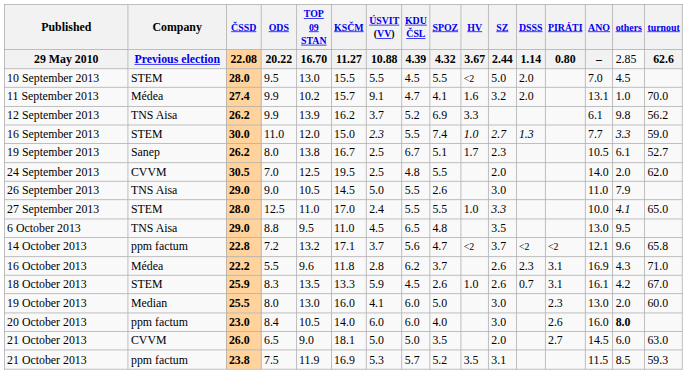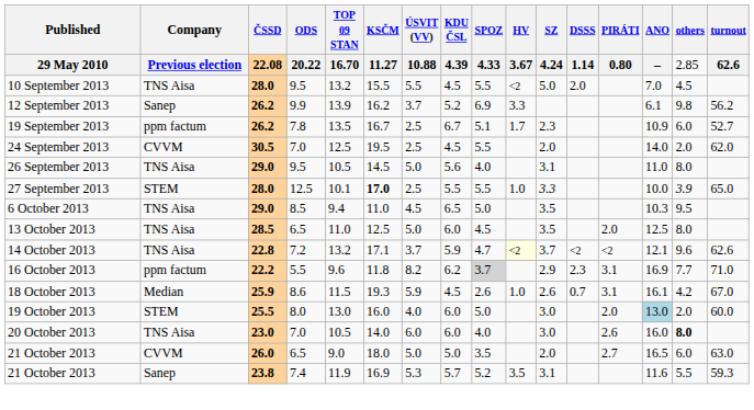 <table class="wikitable" style="text-align:left;">
 <tr>
 <th style="width:160px">Published</th>
 <th style="width:125px">Company</th>
 <th style="width:40px"><a href='#'><small>ČSSD</small></a></th>
 <th style="width:40px"><a href='#'><small>ODS</small></a></th>
 <th style="width:40px"><a href='#'><small>TOP 09</small><br><small>STAN</small></a></th>
 <th style="width:40px"><a href='#'><small>KSČM</small></a></th>
 <th style="width:40px"><a href='#'><small>ÚSVIT</small></a><br><small>(<a href='#'>VV</a>)</small></th>
 <th style="width:30px"><a href='#'><small>KDU<br>ČSL</small></a></th>
 <th style="width:30px"><a href='#'><small>SPOZ</small></a></th>
 <th style="width:30px"><small><a href='#'>HV</a></small></th>
 <th style="width:30px"><a href='#'><small>SZ</small></a></th>
 <th style="width:30px"><a href='#'><small>DSSS</small></a></th>
 <th style="width:30px"><a href='#'><small>PIRÁTI</small></a></th>
 <th style="width:30px"><a href='#'><small>ANO</small></a></th>
 <th><a href='#'><small>others</small></a></th>
 <th><a href='#'><small>turnout</small></a></th>
 </tr>
 <tr>
 <th>29 May 2010</th>
 <th><a href='#'>Previous election</a></th>
 <th style="background:#FFD39B"><strong>22.08</strong></th>
 <th>20.22</th>
 <th>16.70</th>
 <th>11.27</th>
 <th>10.88</th>
 <th>4.39</th>
-<th>4.32</th>
+<th>4.33</th>
 <th>3.67</th>
-<th>2.44</th>
+<th>4.24</th>
 <th>1.14</th>
 <th>0.80</th>
 <th>–</th>
 <td>2.85</td>
 <th>62.6</th>
 </tr>
 <tr>
 <td>10 September 2013</td>
-<td>STEM</td>
+<td>TNS Aisa</td>
 <td style="background:#FFD39B"><strong>28.0</strong></td>
 <td>9.5</td>
-<td>13.0</td>
+<td>13.2</td>
 <td>15.5</td>
 <td>5.5</td>
 <td>4.5</td>
 <td>5.5</td>
 <td><small><2</small></td>
 <td>5.0</td>
 <td>2.0</td>
 <td></td>
 <td>7.0</td>
 <td>4.5</td>
 <td></td>
 </tr>
 <tr>
-<td>11 September 2013</td>
-<td>Médea</td>
-<td style="background:#FFD39B"><strong>27.4</strong></td>
-<td>9.9</td>
-<td>10.2</td>
-<td>15.7</td>
-<td><span>9.1</span></td>
-<td>4.7</td>
-<td>4.1</td>
-<td>1.6</td>
-<td>3.2</td>
-<td>2.0</td>
-<td></td>
-<td><span>13.1</span></td>
-<td><span>1.0</span></td>
-<td><span>70.0</span></td>
-</tr>
-<tr>
 <td>12 September 2013</td>
-<td>TNS Aisa</td>
+<td>Sanep</td>
 <td style="background:#FFD39B"><strong>26.2</strong></td>
 <td>9.9</td>
 <td>13.9</td>
 <td>16.2</td>
 <td>3.7</td>
 <td>5.2</td>
 <td>6.9</td>
 <td>3.3</td>
 <td></td>
 <td></td>
 <td></td>
 <td>6.1</td>
 <td>9.8</td>
 <td>56.2</td>
 </tr>
 <tr>
-<td>16 September 2013</td>
-<td>STEM</td>
-<td style="background:#FFD39B"><strong>30.0</strong></td>
-<td>11.0</td>
-<td>12.0</td>
-<td>15.0</td>
-<td><em>2.3</em></td>
-<td>5.5</td>
-<td>7.4</td>
-<td><em>1.0</em></td>
-<td><em>2.7</em></td>
-<td><em>1.3</em></td>
-<td></td>
-<td>7.7</td>
-<td><em>3.3</em></td>
-<td>59.0</td>
-</tr>
-<tr>
 <td>19 September 2013</td>
-<td>Sanep</td>
+<td>ppm factum</td>
 <td style="background:#FFD39B"><strong>26.2</strong></td>
-<td>8.0</td>
-<td>13.8</td>
+<td>7.8</td>
+<td>13.5</td>
 <td>16.7</td>
 <td>2.5</td>
 <td>6.7</td>
 <td>5.1</td>
 <td>1.7</td>
 <td>2.3</td>
 <td></td>
 <td></td>
-<td>10.5</td>
-<td>6.1</td>
+<td>10.9</td>
+<td>6.0</td>
 <td>52.7</td>
 </tr>
 <tr>
 <td>24 September 2013</td>
 <td>CVVM</td>
 <td style="background:#FFD39B"><strong>30.5</strong></td>
 <td>7.0</td>
 <td>12.5</td>
 <td>19.5</td>
 <td>2.5</td>
-<td>4.8</td>
+<td>4.5</td>
 <td>5.5</td>
 <td></td>
 <td>2.0</td>
 <td></td>
 <td></td>
 <td>14.0</td>
 <td>2.0</td>
 <td>62.0</td>
 </tr>
 <tr>
 <td>26 September 2013</td>
 <td>TNS Aisa</td>
 <td style="background:#FFD39B"><strong>29.0</strong></td>
-<td>9.0</td>
+<td>9.5</td>
 <td>10.5</td>
 <td>14.5</td>
 <td>5.0</td>
-<td>5.5</td>
-<td>2.6</td>
+<td>5.6</td>
+<td>4.0</td>
 <td></td>
-<td>3.0</td>
+<td>3.1</td>
 <td></td>
 <td></td>
 <td>11.0</td>
-<td>7.9</td>
+<td>8.0</td>
 <td></td>
 </tr>
 <tr>
 <td>27 September 2013</td>
 <td>STEM</td>
 <td style="background:#FFD39B"><strong>28.0</strong></td>
 <td>12.5</td>
-<td>11.0</td>
-<td>17.0</td>
-<td>2.4</td>
+<td>10.1</td>
+<td><strong>17.0</strong></td>
+<td>2.5</td>
 <td>5.5</td>
 <td>5.5</td>
 <td>1.0</td>
 <td><em>3.3</em></td>
 <td></td>
 <td></td>
 <td>10.0</td>
-<td><em>4.1</em></td>
+<td><em>3.9</em></td>
 <td>65.0</td>
 </tr>
 <tr>
 <td>6 October 2013</td>
 <td>TNS Aisa</td>
 <td style="background:#FFD39B"><strong>29.0</strong></td>
-<td>8.8</td>
-<td>9.5</td>
+<td>8.5</td>
+<td>9.4</td>
 <td>11.0</td>
 <td>4.5</td>
 <td>6.5</td>
-<td>4.8</td>
+<td>5.0</td>
 <td></td>
 <td>3.5</td>
 <td></td>
 <td></td>
-<td>13.0</td>
+<td>10.3</td>
 <td>9.5</td>
 <td></td>
 </tr>
 <tr>
+<td>13 October 2013</td>
+<td>TNS Aisa</td>
+<td style="background:#FFD39B"><strong>28.5</strong></td>
+<td>6.5</td>
+<td>11.0</td>
+<td>12.5</td>
+<td>5.0</td>
+<td>6.0</td>
+<td>4.5</td>
+<td></td>
+<td>3.5</td>
+<td></td>
+<td>2.0</td>
+<td>12.5</td>
+<td>8.0</td>
+<td></td>
+</tr>
+<tr>
 <td>14 October 2013</td>
-<td>ppm factum</td>
+<td>TNS Aisa</td>
 <td style="background:#FFD39B"><strong>22.8</strong></td>
 <td>7.2</td>
 <td>13.2</td>
 <td>17.1</td>
 <td>3.7</td>
-<td>5.6</td>
+<td>5.9</td>
 <td>4.7</td>
-<td><small><2</small></td>
+<td style="background: lightyellow;"><small><2</small></td>
 <td>3.7</td>
 <td><small><2</small></td>
 <td><small><2</small></td>
 <td>12.1</td>
 <td>9.6</td>
-<td>65.8</td>
+<td>62.6</td>
 </tr>
 <tr>
 <td>16 October 2013</td>
-<td>Médea</td>
+<td>ppm factum</td>
 <td style="background:#FFD39B"><strong>22.2</strong></td>
 <td>5.5</td>
 <td>9.6</td>
 <td>11.8</td>
-<td><span>2.8</span></td>
+<td><span>8.2</span></td>
 <td>6.2</td>
-<td>3.7</td>
+<td style="background: lightgrey;">3.7</td>
 <td></td>
-<td>2.6</td>
+<td>2.9</td>
 <td>2.3</td>
 <td>3.1</td>
 <td><span>16.9</span></td>
-<td>4.3</td>
+<td>7.7</td>
 <td><span>71.0</span></td>
 </tr>
 <tr>
 <td>18 October 2013</td>
-<td>STEM</td>
+<td>Median</td>
 <td style="background:#FFD39B"><strong>25.9</strong></td>
-<td>8.3</td>
-<td>13.5</td>
-<td>13.3</td>
+<td>8.6</td>
+<td>11.5</td>
+<td>19.3</td>
 <td>5.9</td>
 <td>4.5</td>
 <td>2.6</td>
 <td>1.0</td>
 <td>2.6</td>
 <td>0.7</td>
 <td>3.1</td>
 <td>16.1</td>
 <td>4.2</td>
 <td>67.0</td>
 </tr>
 <tr>
 <td>19 October 2013</td>
-<td>Median</td>
+<td>STEM</td>
 <td style="background:#FFD39B"><strong>25.5</strong></td>
 <td>8.0</td>
 <td>13.0</td>
 <td>16.0</td>
-<td>4.1</td>
+<td>4.0</td>
 <td>6.0</td>
 <td>5.0</td>
 <td></td>
 <td>3.0</td>
 <td></td>
-<td>2.3</td>
-<td>13.0</td>
+<td>2.0</td>
+<td style="background: lightblue;">13.0</td>
 <td>2.0</td>
 <td>60.0</td>
 </tr>
 <tr>
 <td>20 October 2013</td>
-<td>ppm factum</td>
+<td>TNS Aisa</td>
 <td style="background:#FFD39B"><strong>23.0</strong></td>
-<td>8.4</td>
+<td>7.0</td>
 <td>10.5</td>
 <td>14.0</td>
 <td>6.0</td>
 <td>6.0</td>
 <td>4.0</td>
 <td></td>
 <td>3.0</td>
 <td></td>
 <td>2.6</td>
 <td>16.0</td>
 <td><strong>8.0</strong></td>
 <td></td>
 </tr>
 <tr>
 <td>21 October 2013</td>
 <td>CVVM</td>
 <td style="background:#FFD39B"><strong>26.0</strong></td>
 <td>6.5</td>
 <td>9.0</td>
-<td>18.1</td>
+<td>18.0</td>
 <td>5.0</td>
 <td>5.0</td>
 <td>3.5</td>
 <td></td>
 <td>2.0</td>
 <td></td>
 <td>2.7</td>
-<td>14.5</td>
+<td>16.5</td>
 <td>6.0</td>
 <td>63.0</td>
 </tr>
 <tr>
 <td>21 October 2013</td>
-<td>ppm factum</td>
+<td>Sanep</td>
 <td style="background:#FFD39B"><strong>23.8</strong></td>
-<td>7.5</td>
+<td>7.4</td>
 <td>11.9</td>
 <td>16.9</td>
 <td>5.3</td>
 <td>5.7</td>
 <td>5.2</td>
 <td>3.5</td>
 <td>3.1</td>
 <td></td>
 <td></td>
-<td>11.5</td>
-<td>8.5</td>
+<td>11.6</td>
+<td>5.5</td>
 <td>59.3</td>
 </tr>
 </table>
